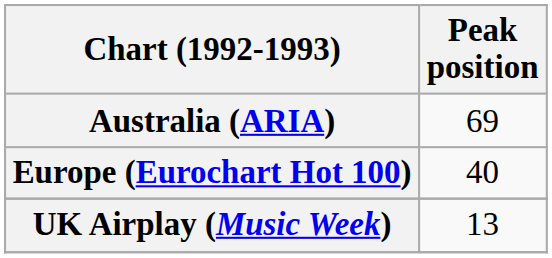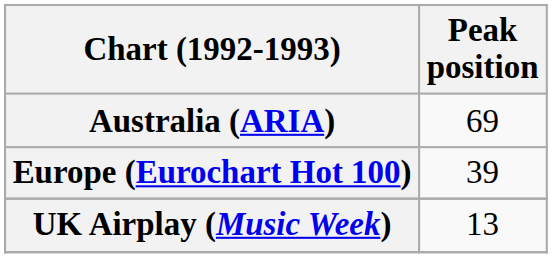 <table class="wikitable sortable plainrowheaders" style="text-align:center">
 <tr>
 <th scope="col">Chart (1992-1993)</th>
 <th scope="col">Peak<br>position</th>
 </tr>
 <tr>
 <th scope="row">Australia (<a href='#'>ARIA</a>)</th>
 <td>69</td>
 </tr>
 <tr>
 <th scope="row">Europe (<a href='#'>Eurochart Hot 100</a>)</th>
-<td>40</td>
+<td>39</td>
 </tr>
 <tr>
 </tr>
 <tr>
 </tr>
 <tr>
 <th scope="row">UK Airplay (<em><a href='#'>Music Week</a></em>)</th>
 <td>13</td>
 </tr>
 <tr>
 </tr>
 <tr>
 </tr>
 <tr>
 </tr>
 </table>
